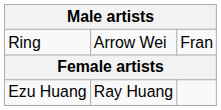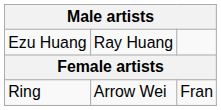 <table class="wikitable">
 <tr>
 <th colspan="3">Male artists</th>
+</tr>
+<tr>
+<td>Ezu Huang</td>
+<td>Ray Huang</td>
+<td></td>
+</tr>
+<tr>
+<th colspan="3">Female artists</th>
 </tr>
 <tr>
 <td>Ring</td>
 <td>Arrow Wei</td>
 <td>Fran</td>
 </tr>
 <tr>
-<th colspan="3">Female artists</th>
-</tr>
-<tr>
-<td>Ezu Huang</td>
-<td>Ray Huang</td>
-<td></td>
-</tr>
-<tr>
 </tr>
 </table>
